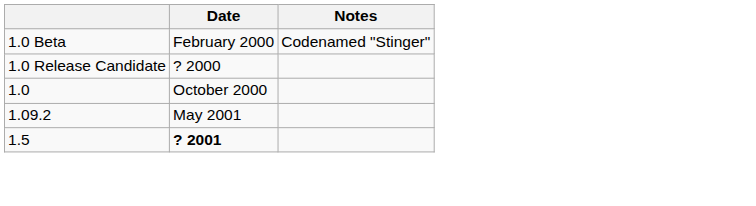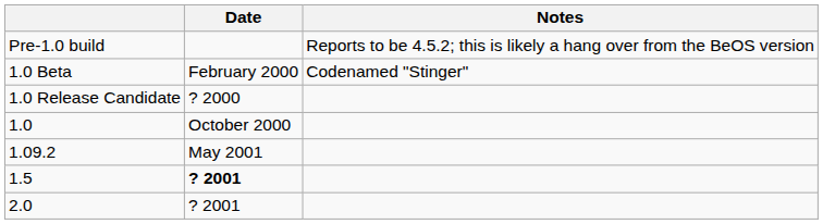 <table class="wikitable">
 <tr>
 <th></th>
 <th>Date</th>
 <th>Notes</th>
+</tr>
+<tr>
+<td>Pre-1.0 build</td>
+<td></td>
+<td>Reports to be 4.5.2; this is likely a hang over from the BeOS version</td>
 </tr>
 <tr>
 <td>1.0 Beta</td>
 <td>February 2000</td>
 <td>Codenamed "Stinger"</td>
 </tr>
 <tr>
 <td>1.0 Release Candidate</td>
 <td>? 2000</td>
 <td></td>
 </tr>
 <tr>
 <td>1.0</td>
 <td>October 2000</td>
 <td></td>
 </tr>
 <tr>
 <td>1.09.2</td>
 <td>May 2001</td>
 <td></td>
 </tr>
 <tr>
 <td>1.5</td>
 <td><strong>? 2001</strong></td>
 <td></td>
 </tr>
+<tr>
+<td>2.0</td>
+<td>? 2001</td>
+<td></td>
+</tr>
 </table>
